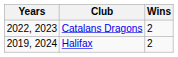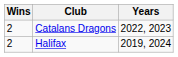 <table class="wikitable">
 <tr>
+<th>Wins</th>
+<th>Club</th>
 <th>Years</th>
-<th>Club</th>
-<th>Wins</th>
 </tr>
 <tr>
+<td>2</td>
+<td>  <a href='#'>Catalans Dragons</a></td>
 <td>2022, 2023</td>
-<td>  <a href='#'>Catalans Dragons</a></td>
-<td>2</td>
 </tr>
 <tr>
+<td>2</td>
+<td>  <a href='#'>Halifax</a></td>
 <td>2019, 2024</td>
-<td>  <a href='#'>Halifax</a></td>
-<td>2</td>
 </tr>
 </table>
